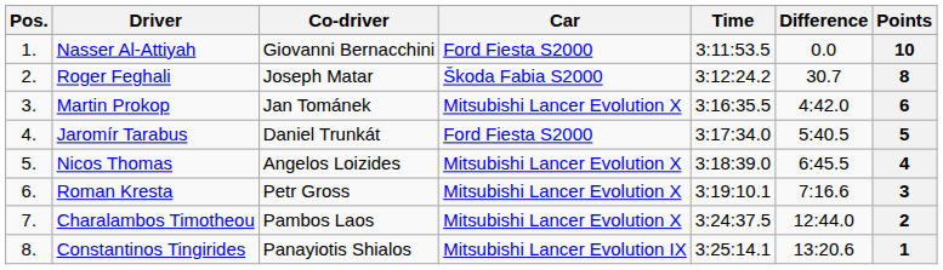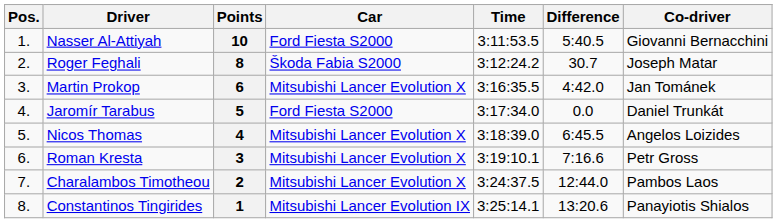 <table class="wikitable" style="text-align: center; font-size: 90%; max-width: 950px;">
 <tr>
 <th>Pos.</th>
 <th>Driver</th>
-<th>Co-driver</th>
+<th>Points</th>
 <th>Car</th>
 <th>Time</th>
 <th>Difference</th>
-<th>Points</th>
+<th>Co-driver</th>
 </tr>
 <tr>
 <td>1.</td>
 <td align="left"> <a href='#'>Nasser Al-Attiyah</a></td>
-<td align="left"> Giovanni Bernacchini</td>
+<th>10</th>
 <td align="left"><a href='#'>Ford Fiesta S2000</a></td>
 <td>3:11:53.5</td>
-<td>0.0</td>
-<th>10</th>
+<td>5:40.5</td>
+<td align="left"> Giovanni Bernacchini</td>
 </tr>
 <tr>
 <td>2.</td>
 <td align="left"> <a href='#'>Roger Feghali</a></td>
-<td align="left"> Joseph Matar</td>
+<th>8</th>
 <td align="left"><a href='#'>Škoda Fabia S2000</a></td>
 <td>3:12:24.2</td>
 <td>30.7</td>
-<th>8</th>
+<td align="left"> Joseph Matar</td>
 </tr>
 <tr>
 <td>3.</td>
 <td align="left"> <a href='#'>Martin Prokop</a></td>
-<td align="left"> Jan Tománek</td>
+<th>6</th>
 <td align="left"><a href='#'>Mitsubishi Lancer Evolution X</a></td>
 <td>3:16:35.5</td>
 <td>4:42.0</td>
-<th>6</th>
+<td align="left"> Jan Tománek</td>
 </tr>
 <tr>
 <td>4.</td>
 <td align="left"> <a href='#'>Jaromír Tarabus</a></td>
-<td align="left"> Daniel Trunkát</td>
+<th>5</th>
 <td align="left"><a href='#'>Ford Fiesta S2000</a></td>
 <td>3:17:34.0</td>
-<td>5:40.5</td>
-<th>5</th>
+<td>0.0</td>
+<td align="left"> Daniel Trunkát</td>
 </tr>
 <tr>
 <td>5.</td>
 <td align="left"> <a href='#'>Nicos Thomas</a></td>
-<td align="left"> Angelos Loizides</td>
+<th>4</th>
 <td align="left"><a href='#'>Mitsubishi Lancer Evolution X</a></td>
 <td>3:18:39.0</td>
 <td>6:45.5</td>
-<th>4</th>
+<td align="left"> Angelos Loizides</td>
 </tr>
 <tr>
 <td>6.</td>
 <td align="left"> <a href='#'>Roman Kresta</a></td>
-<td align="left"> Petr Gross</td>
+<th>3</th>
 <td align="left"><a href='#'>Mitsubishi Lancer Evolution X</a></td>
 <td>3:19:10.1</td>
 <td>7:16.6</td>
-<th>3</th>
+<td align="left"> Petr Gross</td>
 </tr>
 <tr>
 <td>7.</td>
 <td align="left"> <a href='#'>Charalambos Timotheou</a></td>
-<td align="left"> Pambos Laos</td>
+<th>2</th>
 <td align="left"><a href='#'>Mitsubishi Lancer Evolution X</a></td>
 <td>3:24:37.5</td>
 <td>12:44.0</td>
-<th>2</th>
+<td align="left"> Pambos Laos</td>
 </tr>
 <tr>
 <td>8.</td>
 <td align="left"> <a href='#'>Constantinos Tingirides</a></td>
-<td align="left"> Panayiotis Shialos</td>
+<th>1</th>
 <td align="left"><a href='#'>Mitsubishi Lancer Evolution IX</a></td>
 <td>3:25:14.1</td>
 <td>13:20.6</td>
-<th>1</th>
+<td align="left"> Panayiotis Shialos</td>
 </tr>
 </table>
